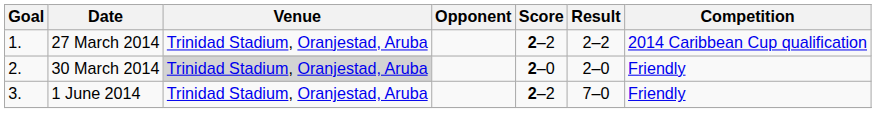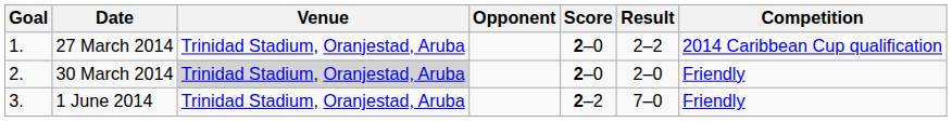 <table class="wikitable plainrowheaders sortable">
 <tr>
 <th>Goal</th>
 <th>Date</th>
 <th>Venue</th>
 <th>Opponent</th>
 <th>Score</th>
 <th>Result</th>
 <th>Competition</th>
 </tr>
 <tr>
 <td>1.</td>
 <td>27 March 2014</td>
 <td><a href='#'>Trinidad Stadium</a>, <a href='#'>Oranjestad, Aruba</a></td>
 <td></td>
-<td align=center><strong>2</strong>–2</td>
+<td align=center><strong>2</strong>–0</td>
 <td align=center>2–2</td>
 <td><a href='#'>2014 Caribbean Cup qualification</a></td>
 </tr>
 <tr>
 <td>2.</td>
 <td>30 March 2014</td>
 <td style="background: lightgrey;"><a href='#'>Trinidad Stadium</a>, <a href='#'>Oranjestad, Aruba</a></td>
 <td></td>
 <td align=center><strong>2</strong>–0</td>
 <td align=center>2–0</td>
 <td><a href='#'>Friendly</a></td>
 </tr>
 <tr>
 <td>3.</td>
 <td>1 June 2014</td>
 <td><a href='#'>Trinidad Stadium</a>, <a href='#'>Oranjestad, Aruba</a></td>
 <td></td>
 <td align=center><strong>2</strong>–2</td>
 <td align=center>7–0</td>
 <td><a href='#'>Friendly</a></td>
 </tr>
 <tr>
 </tr>
 </table>
